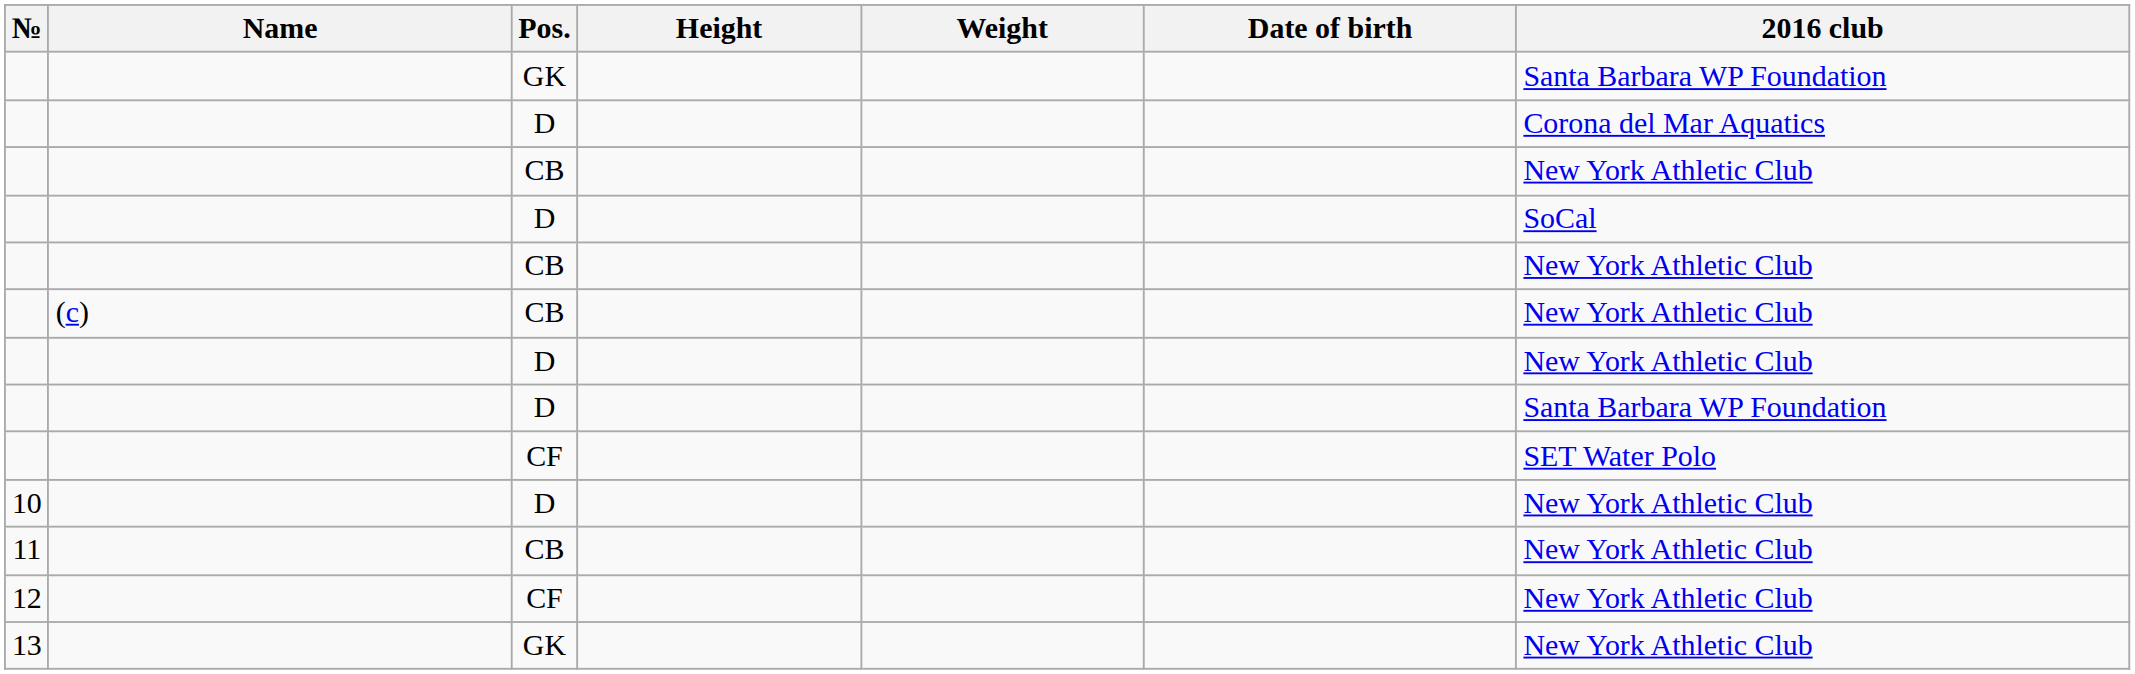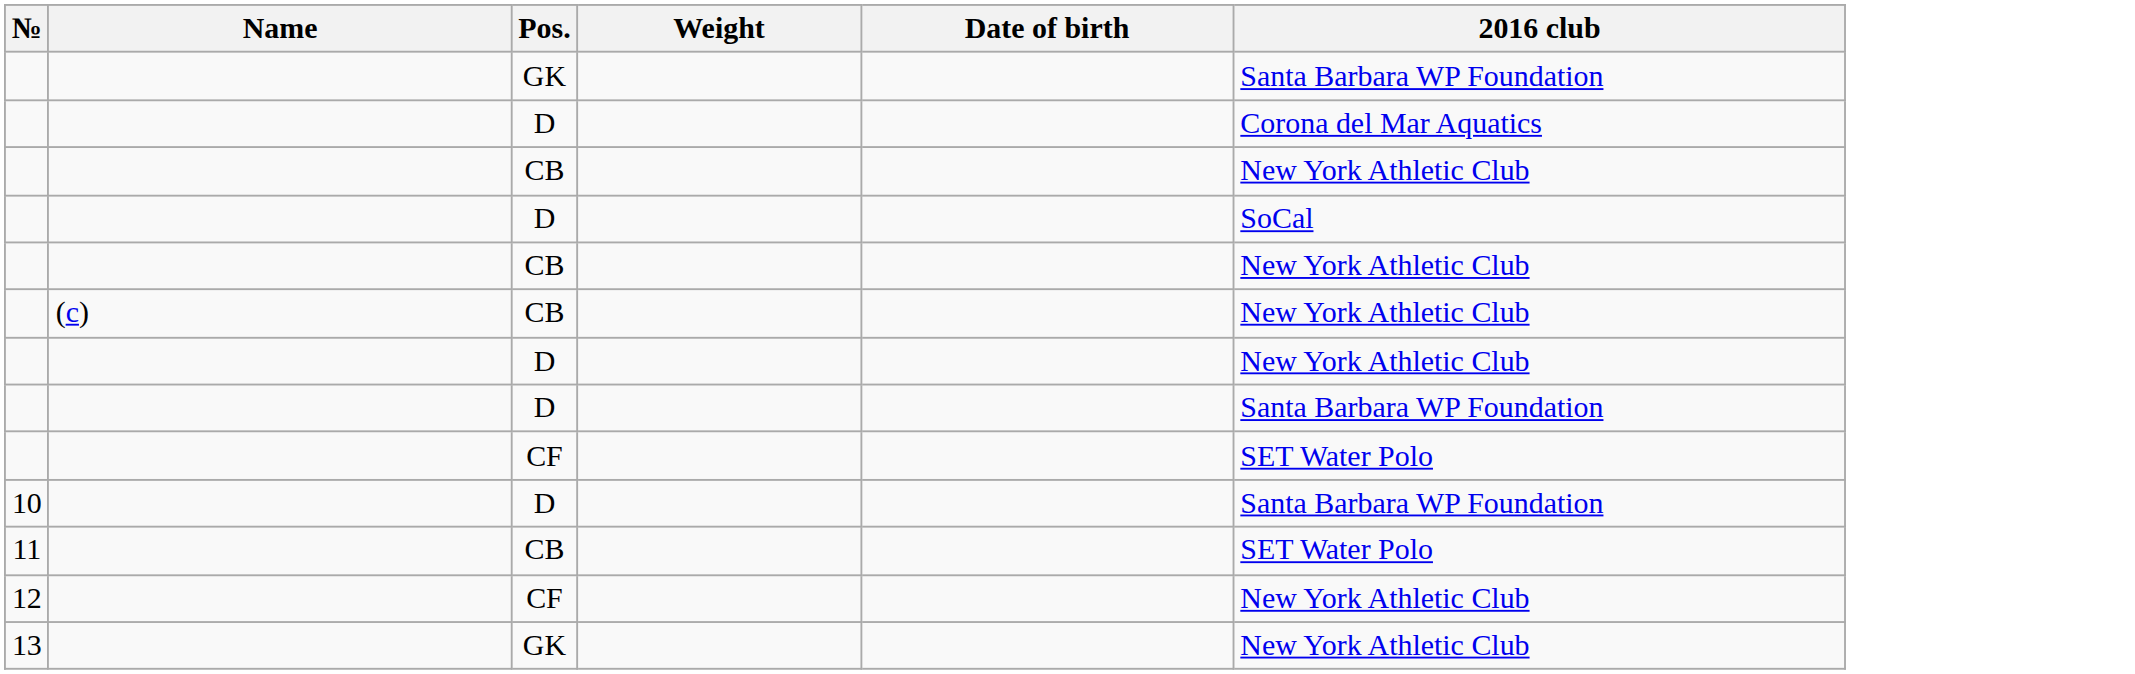 <table class="wikitable sortable" style="font-size:100%; text-align:center;">
 <tr>
 <th>№</th>
 <th style="width:15em">Name</th>
 <th>Pos.</th>
-<th style="width:9em">Height</th>
 <th style="width:9em">Weight</th>
 <th style="width:12em">Date of birth</th>
 <th style="width:20em">2016 club</th>
 </tr>
 <tr>
 <td></td>
 <td style="text-align:left;"></td>
 <td>GK</td>
 <td></td>
-<td></td>
 <td style="text-align:right;"></td>
 <td style="text-align:left;"> <a href='#'>Santa Barbara WP Foundation</a></td>
 </tr>
 <tr>
 <td></td>
 <td style="text-align:left;"></td>
 <td>D</td>
-<td></td>
 <td></td>
 <td style="text-align:right;"></td>
 <td style="text-align:left;"> <a href='#'>Corona del Mar Aquatics</a></td>
 </tr>
 <tr>
 <td></td>
 <td style="text-align:left;"></td>
 <td>CB</td>
 <td></td>
+<td style="text-align:right;"></td>
+<td style="text-align:left;"> <a href='#'>New York Athletic Club</a></td>
+</tr>
+<tr>
+<td></td>
+<td style="text-align:left;"></td>
+<td>D</td>
+<td></td>
+<td style="text-align:right;"></td>
+<td style="text-align:left;"> <a href='#'>SoCal</a></td>
+</tr>
+<tr>
+<td></td>
+<td style="text-align:left;"></td>
+<td>CB</td>
+<td></td>
+<td style="text-align:right;"></td>
+<td style="text-align:left;"> <a href='#'>New York Athletic Club</a></td>
+</tr>
+<tr>
+<td></td>
+<td style="text-align:left;"> (<a href='#'>c</a>)</td>
+<td>CB</td>
 <td></td>
 <td style="text-align:right;"></td>
 <td style="text-align:left;"> <a href='#'>New York Athletic Club</a></td>
 </tr>
 <tr>
 <td></td>
 <td style="text-align:left;"></td>
 <td>D</td>
 <td></td>
-<td></td>
-<td style="text-align:right;"></td>
-<td style="text-align:left;"> <a href='#'>SoCal</a></td>
-</tr>
-<tr>
-<td></td>
-<td style="text-align:left;"></td>
-<td>CB</td>
-<td></td>
-<td></td>
-<td style="text-align:right;"></td>
-<td style="text-align:left;"> <a href='#'>New York Athletic Club</a></td>
-</tr>
-<tr>
-<td></td>
-<td style="text-align:left;"> (<a href='#'>c</a>)</td>
-<td>CB</td>
-<td></td>
-<td></td>
 <td style="text-align:right;"></td>
 <td style="text-align:left;"> <a href='#'>New York Athletic Club</a></td>
 </tr>
 <tr>
 <td></td>
 <td style="text-align:left;"></td>
 <td>D</td>
-<td></td>
-<td></td>
-<td style="text-align:right;"></td>
-<td style="text-align:left;"> <a href='#'>New York Athletic Club</a></td>
-</tr>
-<tr>
-<td></td>
-<td style="text-align:left;"></td>
-<td>D</td>
-<td></td>
 <td></td>
 <td style="text-align:right;"></td>
 <td style="text-align:left;"> <a href='#'>Santa Barbara WP Foundation</a></td>
 </tr>
 <tr>
 <td></td>
 <td style="text-align:left;"></td>
 <td>CF</td>
 <td></td>
-<td></td>
 <td style="text-align:right;"></td>
 <td style="text-align:left;"> <a href='#'>SET Water Polo</a></td>
 </tr>
 <tr>
 <td>10</td>
 <td style="text-align:left;"></td>
 <td>D</td>
 <td></td>
-<td></td>
 <td style="text-align:right;"></td>
-<td style="text-align:left;"> <a href='#'>New York Athletic Club</a></td>
+<td style="text-align:left;"> <a href='#'>Santa Barbara WP Foundation</a></td>
 </tr>
 <tr>
 <td>11</td>
 <td style="text-align:left;"></td>
 <td>CB</td>
 <td></td>
-<td></td>
 <td style="text-align:right;"></td>
-<td style="text-align:left;"> <a href='#'>New York Athletic Club</a></td>
+<td style="text-align:left;"> <a href='#'>SET Water Polo</a></td>
 </tr>
 <tr>
 <td>12</td>
 <td style="text-align:left;"></td>
 <td>CF</td>
-<td></td>
 <td></td>
 <td style="text-align:right;"></td>
 <td style="text-align:left;"> <a href='#'>New York Athletic Club</a></td>
 </tr>
 <tr>
 <td>13</td>
 <td style="text-align:left;"></td>
 <td>GK</td>
 <td></td>
-<td></td>
 <td style="text-align:right;"></td>
 <td style="text-align:left;"> <a href='#'>New York Athletic Club</a></td>
 </tr>
 </table>
